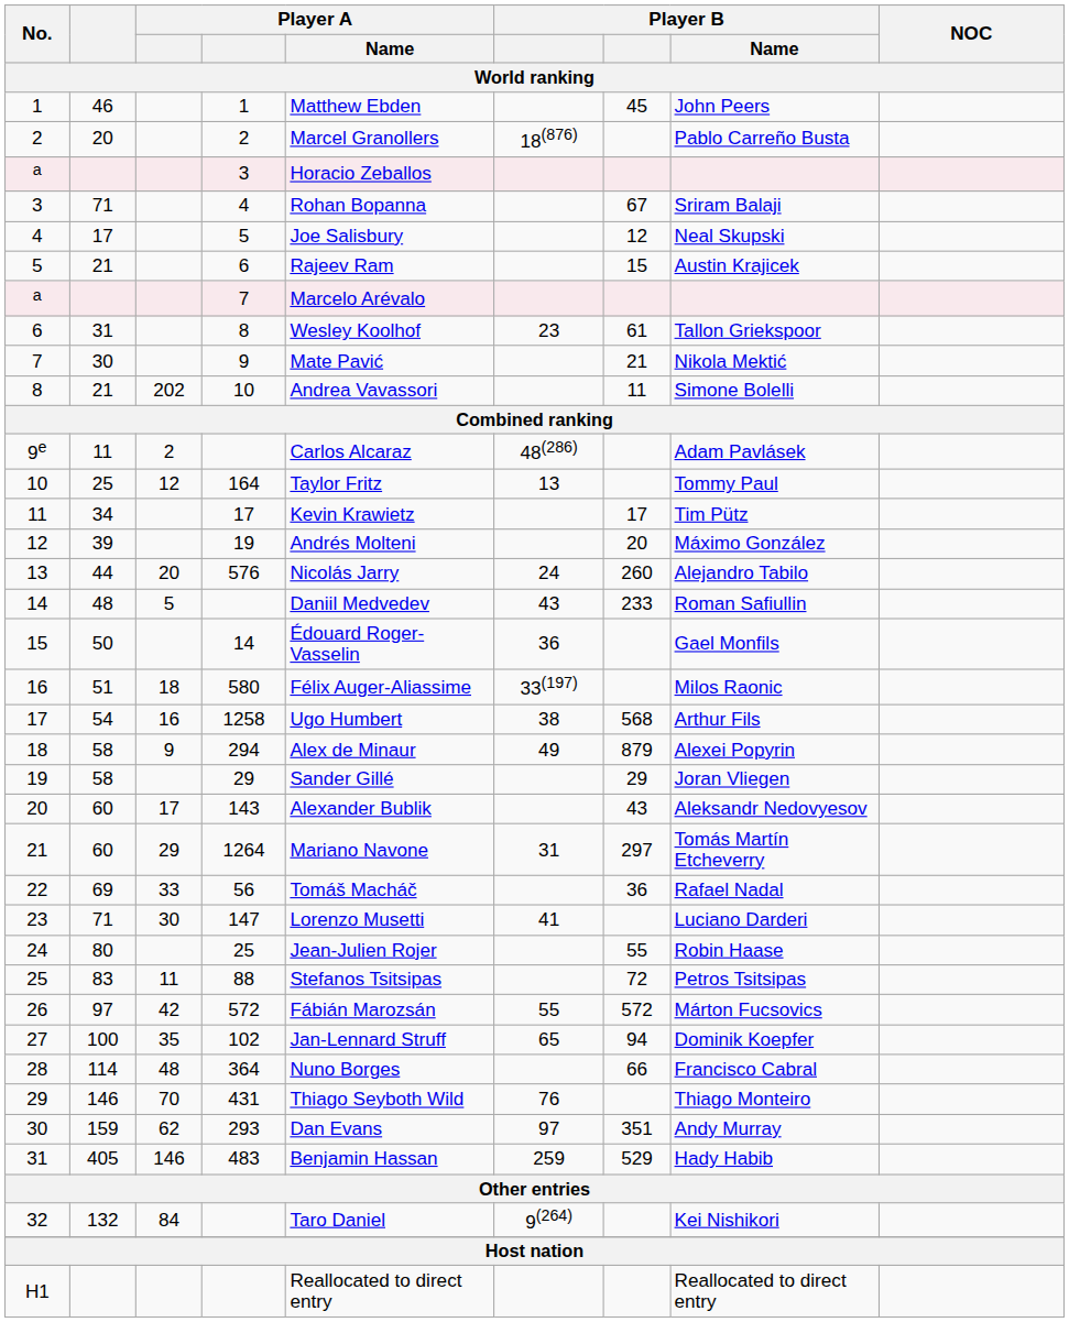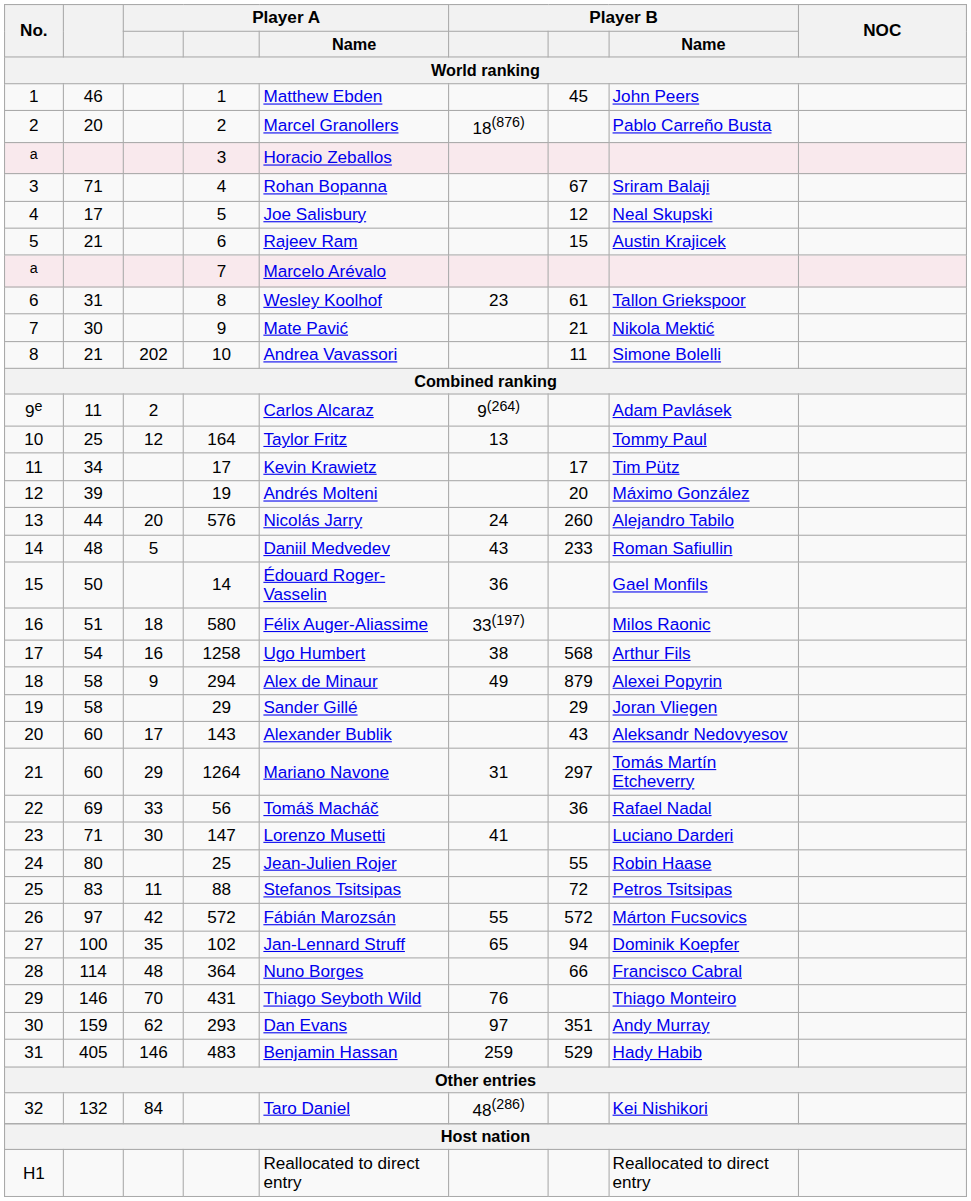 <table class="sortable wikitable nowrap" style="text-align:center;" width=900>
 <tr>
 <th rowspan="2">No.</th>
 <th rowspan="2"></th>
 <th colspan="3">Player A</th>
 <th colspan="3">Player B</th>
 <th width=150 rowspan="2">NOC</th>
 </tr>
 <tr style="font-size: 95%">
 <th></th>
 <th></th>
 <th width=170>Name</th>
 <th></th>
 <th></th>
 <th width=170>Name</th>
 </tr>
 <tr style="font-size: 95%">
 <th colspan="9">World ranking</th>
 </tr>
 <tr>
 <td>1</td>
 <td>46</td>
 <td></td>
 <td>1</td>
 <td align=left><a href='#'>Matthew Ebden</a></td>
 <td></td>
 <td>45</td>
 <td align=left><a href='#'>John Peers</a></td>
 <td align="left"></td>
 </tr>
 <tr>
 <td>2</td>
 <td>20</td>
 <td></td>
 <td>2</td>
 <td align=left><a href='#'>Marcel Granollers</a></td>
 <td>18<sup>(876)</sup></td>
 <td></td>
 <td align=left><a href='#'>Pablo Carreño Busta</a></td>
 <td align="left"></td>
 </tr>
 <tr style="background-color:#F9E9ED">
 <td><sup>a</sup></td>
 <td></td>
 <td></td>
 <td>3</td>
 <td align=left><a href='#'>Horacio Zeballos</a></td>
 <td></td>
 <td></td>
 <td align=left></td>
 <td align="left"></td>
 </tr>
 <tr>
 <td>3</td>
 <td>71</td>
 <td></td>
 <td>4</td>
 <td align=left><a href='#'>Rohan Bopanna</a></td>
 <td></td>
 <td>67</td>
 <td align="left"><a href='#'>Sriram Balaji</a></td>
 <td align="left"></td>
 </tr>
 <tr>
 <td>4</td>
 <td>17</td>
 <td></td>
 <td>5</td>
 <td align=left><a href='#'>Joe Salisbury</a></td>
 <td></td>
 <td>12</td>
 <td align=left><a href='#'>Neal Skupski</a></td>
 <td align="left"></td>
 </tr>
 <tr>
 <td>5</td>
 <td>21</td>
 <td></td>
 <td>6</td>
 <td align=left><a href='#'>Rajeev Ram</a></td>
 <td></td>
 <td>15</td>
 <td align="left"><a href='#'>Austin Krajicek</a></td>
 <td align="left"></td>
 </tr>
 <tr style="background-color:#F9E9ED">
 <td><sup>a</sup></td>
 <td></td>
 <td></td>
 <td>7</td>
 <td align=left><a href='#'>Marcelo Arévalo</a></td>
 <td></td>
 <td></td>
 <td align=left></td>
 <td align="left"></td>
 </tr>
 <tr>
 <td>6</td>
 <td>31</td>
 <td></td>
 <td>8</td>
 <td align=left><a href='#'>Wesley Koolhof</a></td>
 <td>23</td>
 <td>61</td>
 <td align=left><a href='#'>Tallon Griekspoor</a></td>
 <td align="left"></td>
 </tr>
 <tr>
 <td>7</td>
 <td>30</td>
 <td></td>
 <td>9</td>
 <td align=left><a href='#'>Mate Pavić</a></td>
 <td></td>
 <td>21</td>
 <td align=left><a href='#'>Nikola Mektić</a></td>
 <td align="left"></td>
 </tr>
 <tr>
 <td>8</td>
 <td>21</td>
 <td>202</td>
 <td>10</td>
 <td align=left><a href='#'>Andrea Vavassori</a></td>
 <td></td>
 <td>11</td>
 <td align="left"><a href='#'>Simone Bolelli</a></td>
 <td align="left"></td>
 </tr>
 <tr class="sortbottom" style="font-size: 95%">
 <th colspan="9">Combined ranking</th>
 </tr>
 <tr>
 <td>9<sup>e</sup></td>
 <td>11</td>
 <td>2</td>
 <td></td>
 <td align=left><a href='#'>Carlos Alcaraz</a></td>
-<td>48<sup>(286)</sup></td>
+<td>9<sup>(264)</sup></td>
 <td></td>
 <td align="left"><a href='#'>Adam Pavlásek</a></td>
 <td align="left"></td>
 </tr>
 <tr>
 <td>10</td>
 <td>25</td>
 <td>12</td>
 <td>164</td>
 <td align="left"><a href='#'>Taylor Fritz</a></td>
 <td>13</td>
 <td></td>
 <td align="left"><a href='#'>Tommy Paul</a></td>
 <td align="left"></td>
 </tr>
 <tr>
 <td>11</td>
 <td>34</td>
 <td></td>
 <td>17</td>
 <td align="left"><a href='#'>Kevin Krawietz</a></td>
 <td></td>
 <td>17</td>
 <td align="left"><a href='#'>Tim Pütz</a></td>
 <td align="left"></td>
 </tr>
 <tr>
 <td>12</td>
 <td>39</td>
 <td></td>
 <td>19</td>
 <td align="left"><a href='#'>Andrés Molteni</a></td>
 <td></td>
 <td>20</td>
 <td align="left"><a href='#'>Máximo González</a></td>
 <td align="left"></td>
 </tr>
 <tr>
 <td>13</td>
 <td>44</td>
 <td>20</td>
 <td>576</td>
 <td align="left"><a href='#'>Nicolás Jarry</a></td>
 <td>24</td>
 <td>260</td>
 <td align="left"><a href='#'>Alejandro Tabilo</a></td>
 <td align="left"></td>
 </tr>
 <tr>
 <td>14</td>
 <td>48</td>
 <td>5</td>
 <td></td>
 <td align="left"><a href='#'>Daniil Medvedev</a></td>
 <td>43</td>
 <td>233</td>
 <td align="left"><a href='#'>Roman Safiullin</a></td>
 <td align="left"></td>
 </tr>
 <tr>
 <td>15</td>
 <td>50</td>
 <td></td>
 <td>14</td>
 <td align="left"><a href='#'>Édouard Roger-Vasselin</a></td>
 <td>36</td>
 <td></td>
 <td align="left"><a href='#'>Gael Monfils</a></td>
 <td align="left"></td>
 </tr>
 <tr>
 <td>16</td>
 <td>51</td>
 <td>18</td>
 <td>580</td>
 <td align="left"><a href='#'>Félix Auger-Aliassime</a></td>
 <td>33<sup>(197)</sup></td>
 <td></td>
 <td align="left"><a href='#'>Milos Raonic</a></td>
 <td align="left"></td>
 </tr>
 <tr>
 <td>17</td>
 <td>54</td>
 <td>16</td>
 <td>1258</td>
 <td align="left"><a href='#'>Ugo Humbert</a></td>
 <td>38</td>
 <td>568</td>
 <td align="left"><a href='#'>Arthur Fils</a></td>
 <td align="left"></td>
 </tr>
 <tr>
 <td>18</td>
 <td>58</td>
 <td>9</td>
 <td>294</td>
 <td align="left"><a href='#'>Alex de Minaur</a></td>
 <td>49</td>
 <td>879</td>
 <td align="left"><a href='#'>Alexei Popyrin</a></td>
 <td align="left"></td>
 </tr>
 <tr>
 <td>19</td>
 <td>58</td>
 <td></td>
 <td>29</td>
 <td align="left"><a href='#'>Sander Gillé</a></td>
 <td></td>
 <td>29</td>
 <td align="left"><a href='#'>Joran Vliegen</a></td>
 <td align="left"></td>
 </tr>
 <tr>
 <td>20</td>
 <td>60</td>
 <td>17</td>
 <td>143</td>
 <td align="left"><a href='#'>Alexander Bublik</a></td>
 <td></td>
 <td>43</td>
 <td align="left"><a href='#'>Aleksandr Nedovyesov</a></td>
 <td align="left"></td>
 </tr>
 <tr>
 <td>21</td>
 <td>60</td>
 <td>29</td>
 <td>1264</td>
 <td align="left"><a href='#'>Mariano Navone</a></td>
 <td>31</td>
 <td>297</td>
 <td align="left"><a href='#'>Tomás Martín Etcheverry</a></td>
 <td align="left"></td>
 </tr>
 <tr>
 <td>22</td>
 <td>69</td>
 <td>33</td>
 <td>56</td>
 <td align="left"><a href='#'>Tomáš Macháč</a></td>
 <td></td>
 <td>36</td>
 <td align=left><a href='#'>Rafael Nadal</a></td>
 <td align="left"></td>
 </tr>
 <tr>
 <td>23</td>
 <td>71</td>
 <td>30</td>
 <td>147</td>
 <td align="left"><a href='#'>Lorenzo Musetti</a></td>
 <td>41</td>
 <td></td>
 <td align="left"><a href='#'>Luciano Darderi</a></td>
 <td align="left"></td>
 </tr>
 <tr>
 <td>24</td>
 <td>80</td>
 <td></td>
 <td>25</td>
 <td align="left"><a href='#'>Jean-Julien Rojer</a></td>
 <td></td>
 <td>55</td>
 <td align="left"><a href='#'>Robin Haase</a></td>
 <td align="left"></td>
 </tr>
 <tr>
 <td>25</td>
 <td>83</td>
 <td>11</td>
 <td>88</td>
 <td align="left"><a href='#'>Stefanos Tsitsipas</a></td>
 <td></td>
 <td>72</td>
 <td align="left"><a href='#'>Petros Tsitsipas</a></td>
 <td align="left"></td>
 </tr>
 <tr>
 <td>26</td>
 <td>97</td>
 <td>42</td>
 <td>572</td>
 <td align=left><a href='#'>Fábián Marozsán</a></td>
 <td>55</td>
 <td>572</td>
 <td align=left><a href='#'>Márton Fucsovics</a></td>
 <td align="left"></td>
 </tr>
 <tr>
 <td>27</td>
 <td>100</td>
 <td>35</td>
 <td>102</td>
 <td align="left"><a href='#'>Jan-Lennard Struff</a></td>
 <td>65</td>
 <td>94</td>
 <td align="left"><a href='#'>Dominik Koepfer</a></td>
 <td align="left"></td>
 </tr>
 <tr>
 <td>28</td>
 <td>114</td>
 <td>48</td>
 <td>364</td>
 <td align=left><a href='#'>Nuno Borges</a></td>
 <td></td>
 <td>66</td>
 <td align=left><a href='#'>Francisco Cabral</a></td>
 <td align="left"></td>
 </tr>
 <tr>
 <td>29</td>
 <td>146</td>
 <td>70</td>
 <td>431</td>
 <td align="left"><a href='#'>Thiago Seyboth Wild</a></td>
 <td>76</td>
 <td></td>
 <td align="left"><a href='#'>Thiago Monteiro</a></td>
 <td align="left"></td>
 </tr>
 <tr>
 <td>30</td>
 <td>159</td>
 <td>62</td>
 <td>293</td>
 <td align="left"><a href='#'>Dan Evans</a></td>
 <td>97</td>
 <td>351</td>
 <td align="left"><a href='#'>Andy Murray</a></td>
 <td align="left"></td>
 </tr>
 <tr>
 <td>31</td>
 <td>405</td>
 <td>146</td>
 <td>483</td>
 <td align="left"><a href='#'>Benjamin Hassan</a></td>
 <td>259</td>
 <td>529</td>
 <td align="left"><a href='#'>Hady Habib</a></td>
 <td align="left"></td>
 </tr>
 <tr class="sortbottom" style="font-size: 95%">
 <th colspan="9">Other entries</th>
 </tr>
 <tr>
 <td>32</td>
 <td>132</td>
 <td>84</td>
 <td></td>
 <td align=left><a href='#'>Taro Daniel</a></td>
-<td>9<sup>(264)</sup></td>
+<td>48<sup>(286)</sup></td>
 <td></td>
 <td align=left><a href='#'>Kei Nishikori</a></td>
 <td align="left"></td>
 </tr>
 <tr>
 </tr>
 <tr class="sortbottom" style="font-size: 95%">
 <th colspan="9">Host nation</th>
 </tr>
 <tr>
 <td>H1</td>
 <td></td>
 <td></td>
 <td></td>
 <td align=left>Reallocated to direct entry</td>
 <td></td>
 <td></td>
 <td align=left>Reallocated to direct entry</td>
 <td align="left"></td>
 </tr>
 </table>
